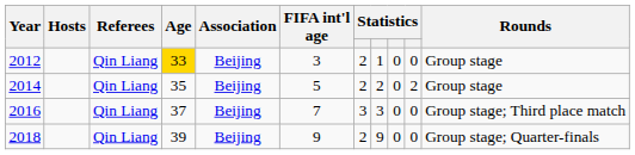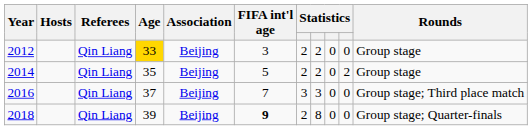 <table class="wikitable">
 <tr>
 <th rowspan=2>Year</th>
 <th rowspan=2>Hosts</th>
 <th rowspan=2>Referees</th>
 <th rowspan=2>Age</th>
 <th rowspan=2>Association</th>
 <th rowspan=2>FIFA int'l<br>age</th>
 <th colspan=4>Statistics</th>
 <th rowspan=2>Rounds</th>
 </tr>
 <tr>
 <th></th>
 <th></th>
 <th></th>
 <th></th>
 </tr>
 <tr>
 <td align=center><a href='#'>2012</a></td>
 <td></td>
 <td><a href='#'>Qin Liang</a></td>
 <td align=center style="background: gold;">33</td>
 <td align=center><a href='#'>Beijing</a></td>
 <td align=center>3</td>
 <td align=right>2</td>
-<td align=right>1</td>
+<td align=right>2</td>
 <td align=right>0</td>
 <td align=right>0</td>
 <td>Group stage</td>
 </tr>
 <tr>
 <td align=center><a href='#'>2014</a></td>
 <td></td>
 <td><a href='#'>Qin Liang</a></td>
 <td align=center>35</td>
 <td align=center><a href='#'>Beijing</a></td>
 <td align=center>5</td>
 <td align=right>2</td>
 <td align=right>2</td>
 <td align=right>0</td>
 <td align=right>2</td>
 <td>Group stage</td>
 </tr>
 <tr>
 <td align=center><a href='#'>2016</a></td>
 <td></td>
 <td><a href='#'>Qin Liang</a></td>
 <td align=center>37</td>
 <td align=center><a href='#'>Beijing</a></td>
 <td align=center>7</td>
 <td align=right>3</td>
 <td align=right>3</td>
 <td align=right>0</td>
 <td align=right>0</td>
 <td>Group stage; Third place match</td>
 </tr>
 <tr>
 <td align=center><a href='#'>2018</a></td>
 <td></td>
 <td><a href='#'>Qin Liang</a></td>
 <td align=center>39</td>
 <td align=center><a href='#'>Beijing</a></td>
-<td align=center>9</td>
+<td align=center><strong>9</strong></td>
 <td align=right>2</td>
-<td align=right>9</td>
+<td align=right>8</td>
 <td align=right>0</td>
 <td align=right>0</td>
 <td>Group stage; Quarter-finals</td>
 </tr>
 </table>
